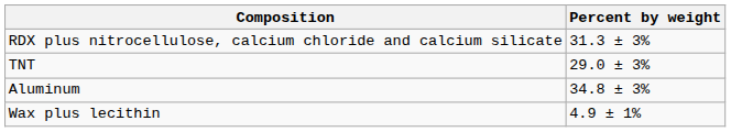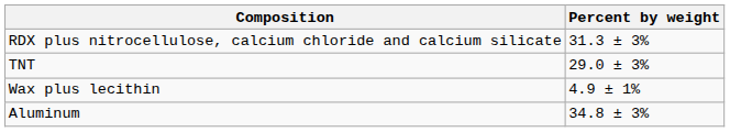 <table class="wikitable">
 <tr>
 <th><strong>Composition</strong></th>
 <th><strong>Percent by weight</strong></th>
 </tr>
 <tr>
 <td>RDX plus nitrocellulose, calcium chloride and calcium silicate</td>
 <td>31.3 ± 3%</td>
 </tr>
 <tr>
 <td>TNT</td>
 <td>29.0 ± 3%</td>
 </tr>
 <tr>
+<td>Wax plus lecithin</td>
+<td>4.9 ± 1%</td>
+</tr>
+<tr>
 <td>Aluminum</td>
 <td>34.8 ± 3%</td>
 </tr>
-<tr>
-<td>Wax plus lecithin</td>
-<td>4.9 ± 1%</td>
-</tr>
 </table>
